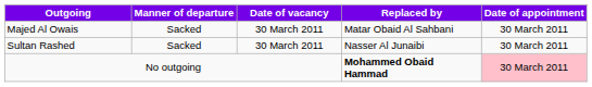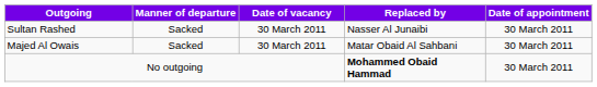 <table class="wikitable" style="text-align:center; font-size:90%; ">
 <tr>
 <th style="background:#7300E6; color:#FFFFFF; width:170px;">Outgoing</th>
 <th style="background:#7300E6; color:#FFFFFF; width:140px;">Manner of departure</th>
 <th style="background:#7300E6; color:#FFFFFF; width:140px;">Date of vacancy</th>
 <th style="background:#7300E6; color:#FFFFFF; width:188px;">Replaced by</th>
 <th style="background:#7300E6; color:#FFFFFF; width:140px;">Date of appointment</th>
 </tr>
 <tr>
+<td style="text-align:left;"> Sultan Rashed</td>
+<td>Sacked</td>
+<td>30 March 2011</td>
+<td style="text-align:left;"> Nasser Al Junaibi</td>
+<td>30 March 2011</td>
+</tr>
+<tr>
 <td style="text-align:left;"> Majed Al Owais</td>
 <td>Sacked</td>
 <td>30 March 2011</td>
 <td style="text-align:left;"> Matar Obaid Al Sahbani</td>
 <td>30 March 2011</td>
 </tr>
 <tr>
-<td style="text-align:left;"> Sultan Rashed</td>
-<td>Sacked</td>
-<td>30 March 2011</td>
-<td style="text-align:left;"> Nasser Al Junaibi</td>
+<td colspan="3">No outgoing</td>
+<td style="text-align:left;"><strong> Mohammed Obaid Hammad</strong></td>
 <td>30 March 2011</td>
 </tr>
-<tr>
-<td colspan="3">No outgoing</td>
-<td style="text-align:left;"><strong> Mohammed Obaid Hammad</strong></td>
-<td style="background: pink;">30 March 2011</td>
-</tr>
 </table>
